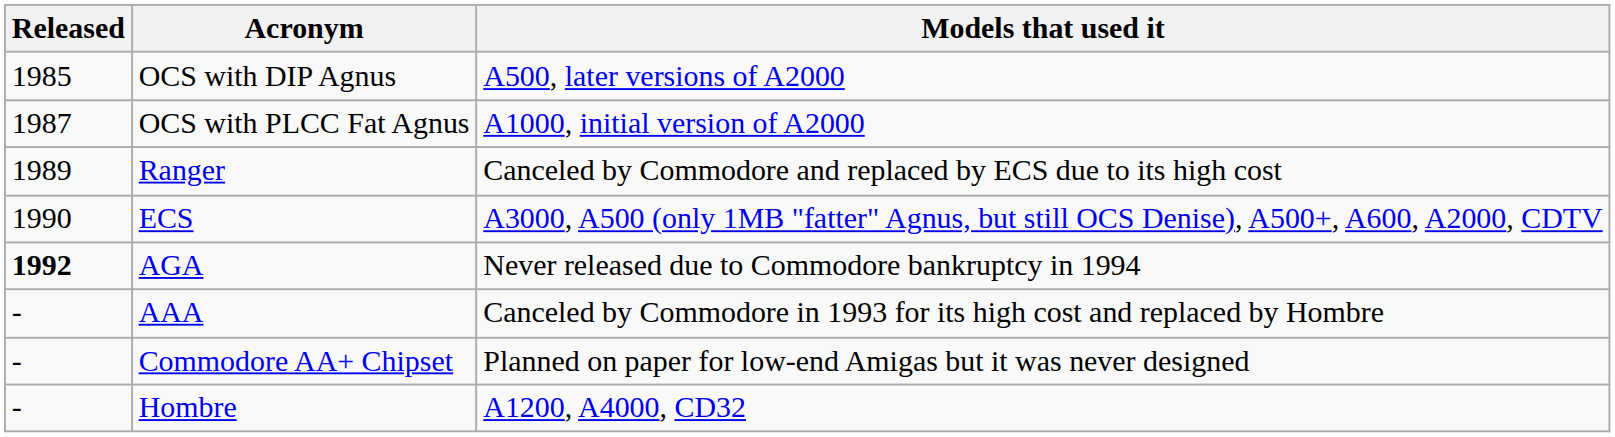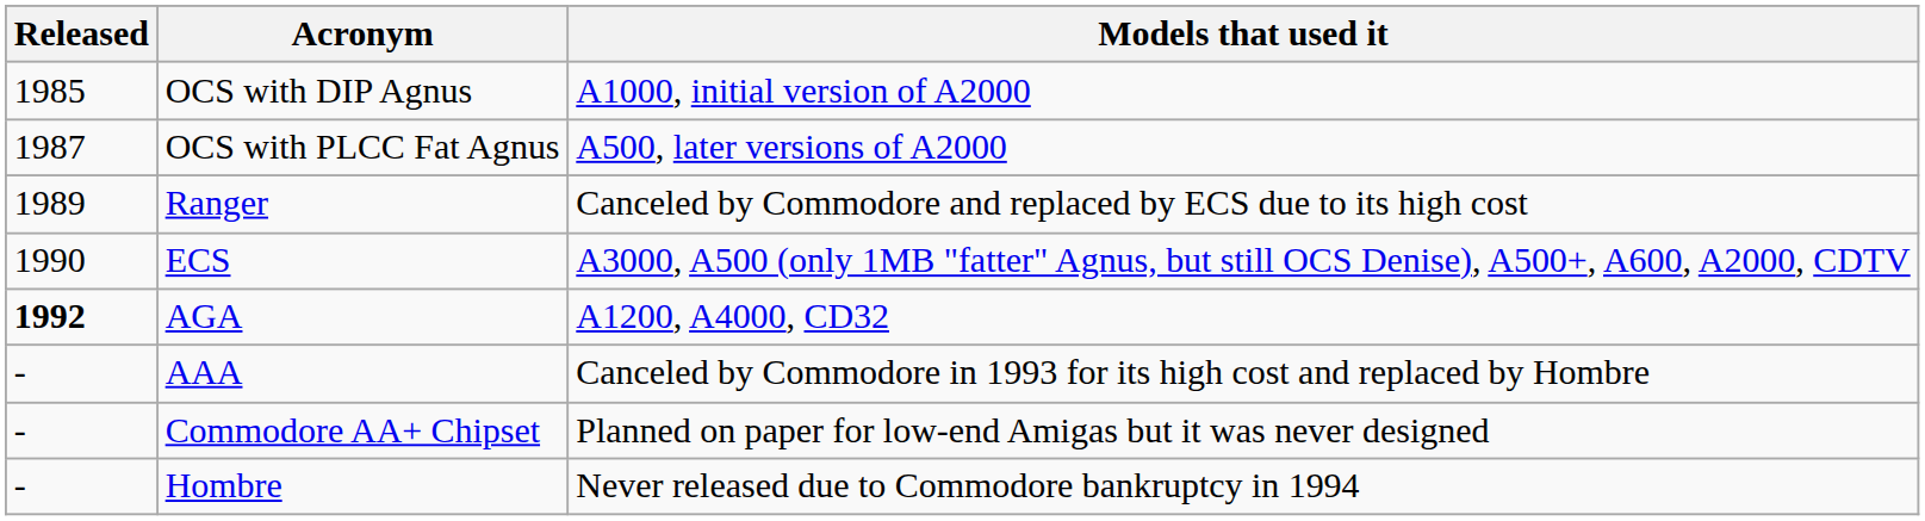 <table class="wikitable">
 <tr>
 <th>Released</th>
 <th>Acronym</th>
 <th>Models that used it</th>
 </tr>
 <tr>
 <td>1985</td>
 <td>OCS with DIP Agnus</td>
-<td><a href='#'>A500</a>, <a href='#'>later versions of A2000</a></td>
+<td><a href='#'>A1000</a>, <a href='#'>initial version of A2000</a></td>
 </tr>
 <tr>
 <td>1987</td>
 <td>OCS with PLCC Fat Agnus</td>
-<td><a href='#'>A1000</a>, <a href='#'>initial version of A2000</a></td>
+<td><a href='#'>A500</a>, <a href='#'>later versions of A2000</a></td>
 </tr>
 <tr>
 <td>1989</td>
 <td><a href='#'>Ranger</a></td>
 <td>Canceled by Commodore and replaced by ECS due to its high cost</td>
 </tr>
 <tr>
 <td>1990</td>
 <td><a href='#'>ECS</a></td>
 <td><a href='#'>A3000</a>, <a href='#'>A500 (only 1MB "fatter" Agnus, but still OCS Denise)</a>, <a href='#'>A500+</a>, <a href='#'>A600</a>, <a href='#'>A2000</a>, <a href='#'>CDTV</a></td>
 </tr>
 <tr>
 <td><strong>1992</strong></td>
 <td><a href='#'>AGA</a></td>
-<td>Never released due to Commodore bankruptcy in 1994</td>
+<td><a href='#'>A1200</a>, <a href='#'>A4000</a>, <a href='#'>CD32</a></td>
 </tr>
 <tr>
 <td>-</td>
 <td><a href='#'>AAA</a></td>
 <td>Canceled by Commodore in 1993 for its high cost and replaced by Hombre</td>
 </tr>
 <tr>
 <td>-</td>
 <td><a href='#'>Commodore AA+ Chipset</a></td>
 <td>Planned on paper for low-end Amigas but it was never designed</td>
 </tr>
 <tr>
 <td>-</td>
 <td><a href='#'>Hombre</a></td>
-<td><a href='#'>A1200</a>, <a href='#'>A4000</a>, <a href='#'>CD32</a></td>
+<td>Never released due to Commodore bankruptcy in 1994</td>
 </tr>
 </table>
